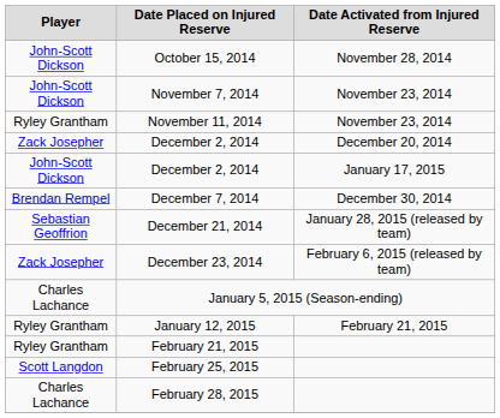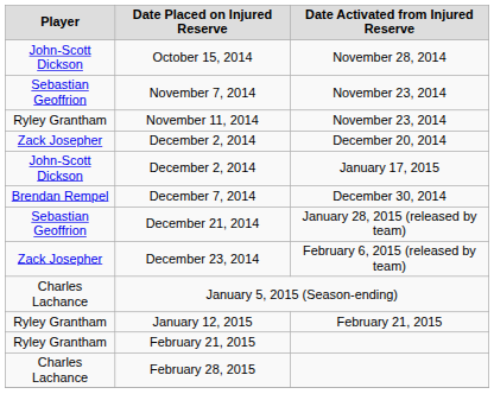 <table class="wikitable" style="text-align: center; width: 600px; height: 40px;">
 <tr align="center" bgcolor="#dddddd">
 <td><strong>Player</strong></td>
 <td><strong>Date Placed on Injured Reserve</strong></td>
 <td><strong>Date Activated from Injured Reserve</strong></td>
 </tr>
 <tr>
 <td><a href='#'>John-Scott Dickson</a></td>
 <td>October 15, 2014</td>
 <td>November 28, 2014</td>
 </tr>
 <tr>
-<td><a href='#'>John-Scott Dickson</a></td>
+<td><a href='#'>Sebastian Geoffrion</a></td>
 <td>November 7, 2014</td>
 <td>November 23, 2014</td>
 </tr>
 <tr>
 <td>Ryley Grantham</td>
 <td>November 11, 2014</td>
 <td>November 23, 2014</td>
 </tr>
 <tr>
 <td><a href='#'>Zack Josepher</a></td>
 <td>December 2, 2014</td>
 <td>December 20, 2014</td>
 </tr>
 <tr>
 <td><a href='#'>John-Scott Dickson</a></td>
 <td>December 2, 2014</td>
 <td>January 17, 2015</td>
 </tr>
 <tr>
 <td><a href='#'>Brendan Rempel</a></td>
 <td>December 7, 2014</td>
 <td>December 30, 2014</td>
 </tr>
 <tr>
 <td><a href='#'>Sebastian Geoffrion</a></td>
 <td>December 21, 2014</td>
 <td>January 28, 2015 (released by team)</td>
 </tr>
 <tr>
 <td><a href='#'>Zack Josepher</a></td>
 <td>December 23, 2014</td>
 <td>February 6, 2015 (released by team)</td>
 </tr>
 <tr>
 <td>Charles Lachance</td>
 <td colspan="2">January 5, 2015 (Season-ending)</td>
 </tr>
 <tr>
 <td>Ryley Grantham</td>
 <td>January 12, 2015</td>
 <td>February 21, 2015</td>
 </tr>
 <tr>
 <td>Ryley Grantham</td>
 <td>February 21, 2015</td>
 <td></td>
 </tr>
 <tr>
-<td><a href='#'>Scott Langdon</a></td>
-<td>February 25, 2015</td>
-<td></td>
-</tr>
-<tr>
 <td>Charles Lachance</td>
 <td>February 28, 2015</td>
 <td></td>
 </tr>
 <tr>
 </tr>
 </table>
